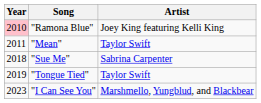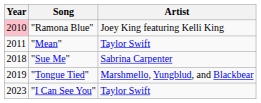 <table class="wikitable">
 <tr>
 <th>Year</th>
 <th>Song</th>
 <th>Artist</th>
 </tr>
 <tr>
 <td style="background: pink;">2010</td>
 <td>"Ramona Blue"</td>
 <td>Joey King featuring Kelli King</td>
 </tr>
 <tr>
 <td>2011</td>
 <td>"<a href='#'>Mean</a>"</td>
 <td><a href='#'>Taylor Swift</a></td>
 </tr>
 <tr>
 <td>2018</td>
 <td>"<a href='#'>Sue Me</a>"</td>
 <td><a href='#'>Sabrina Carpenter</a></td>
 </tr>
 <tr>
 <td>2019</td>
 <td>"<a href='#'>Tongue Tied</a>"</td>
-<td><a href='#'>Taylor Swift</a></td>
+<td><a href='#'>Marshmello</a>, <a href='#'>Yungblud</a>, and <a href='#'>Blackbear</a></td>
 </tr>
 <tr>
 <td>2023</td>
 <td>"<a href='#'>I Can See You</a>"</td>
-<td><a href='#'>Marshmello</a>, <a href='#'>Yungblud</a>, and <a href='#'>Blackbear</a></td>
+<td><a href='#'>Taylor Swift</a></td>
 </tr>
 </table>
